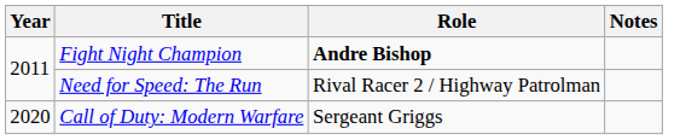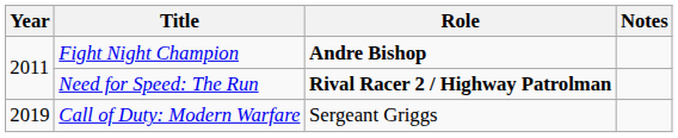 <table class="wikitable plainrowheaders sortable">
 <tr>
 <th scope="col">Year</th>
 <th scope="col">Title</th>
 <th scope="col">Role</th>
 <th class="unsortable">Notes</th>
 </tr>
 <tr>
 <td rowspan="2">2011</td>
 <td><em><a href='#'>Fight Night Champion</a></em></td>
 <td><strong>Andre Bishop</strong></td>
 <td></td>
 </tr>
 <tr>
 <td><em><a href='#'>Need for Speed: The Run</a></em></td>
-<td>Rival Racer 2 / Highway Patrolman</td>
+<td><strong>Rival Racer 2 / Highway Patrolman</strong></td>
 <td></td>
 </tr>
 <tr>
-<td>2020</td>
+<td>2019</td>
 <td><em><a href='#'>Call of Duty: Modern Warfare</a></em></td>
 <td>Sergeant Griggs</td>
 <td></td>
 </tr>
 </table>
